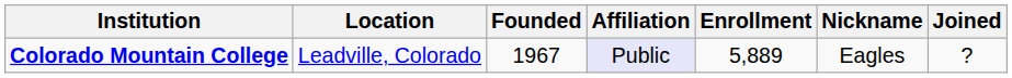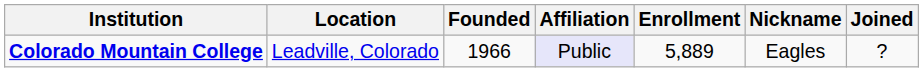 <table class="wikitable sortable" style="text-align:center;">
 <tr>
 <th>Institution</th>
 <th>Location</th>
 <th>Founded</th>
 <th>Affiliation</th>
 <th>Enrollment</th>
 <th>Nickname</th>
 <th>Joined</th>
 </tr>
 <tr>
 <td><strong><a href='#'>Colorado Mountain College</a></strong></td>
 <td><a href='#'>Leadville, Colorado</a></td>
-<td>1967</td>
+<td>1966</td>
 <td style="background: lavender;">Public</td>
 <td>5,889</td>
 <td>Eagles</td>
 <td>?</td>
 </tr>
 </table>
